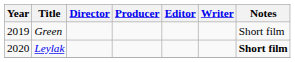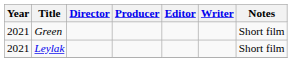 <table class="wikitable sortable">
 <tr>
 <th>Year</th>
 <th>Title</th>
 <th><a href='#'>Director</a></th>
 <th><a href='#'>Producer</a></th>
 <th><a href='#'>Editor</a></th>
 <th><a href='#'>Writer</a></th>
 <th>Notes</th>
 </tr>
 <tr>
-<td>2019</td>
+<td>2021</td>
 <td><em>Green</em></td>
 <td></td>
 <td></td>
 <td></td>
 <td></td>
 <td>Short film</td>
 </tr>
 <tr>
-<td>2020</td>
+<td>2021</td>
 <td><em><a href='#'>Leylak</a></em></td>
 <td></td>
 <td></td>
 <td></td>
 <td></td>
-<td><strong>Short film</strong></td>
+<td>Short film</td>
 </tr>
 <tr>
 </tr>
 </table>
